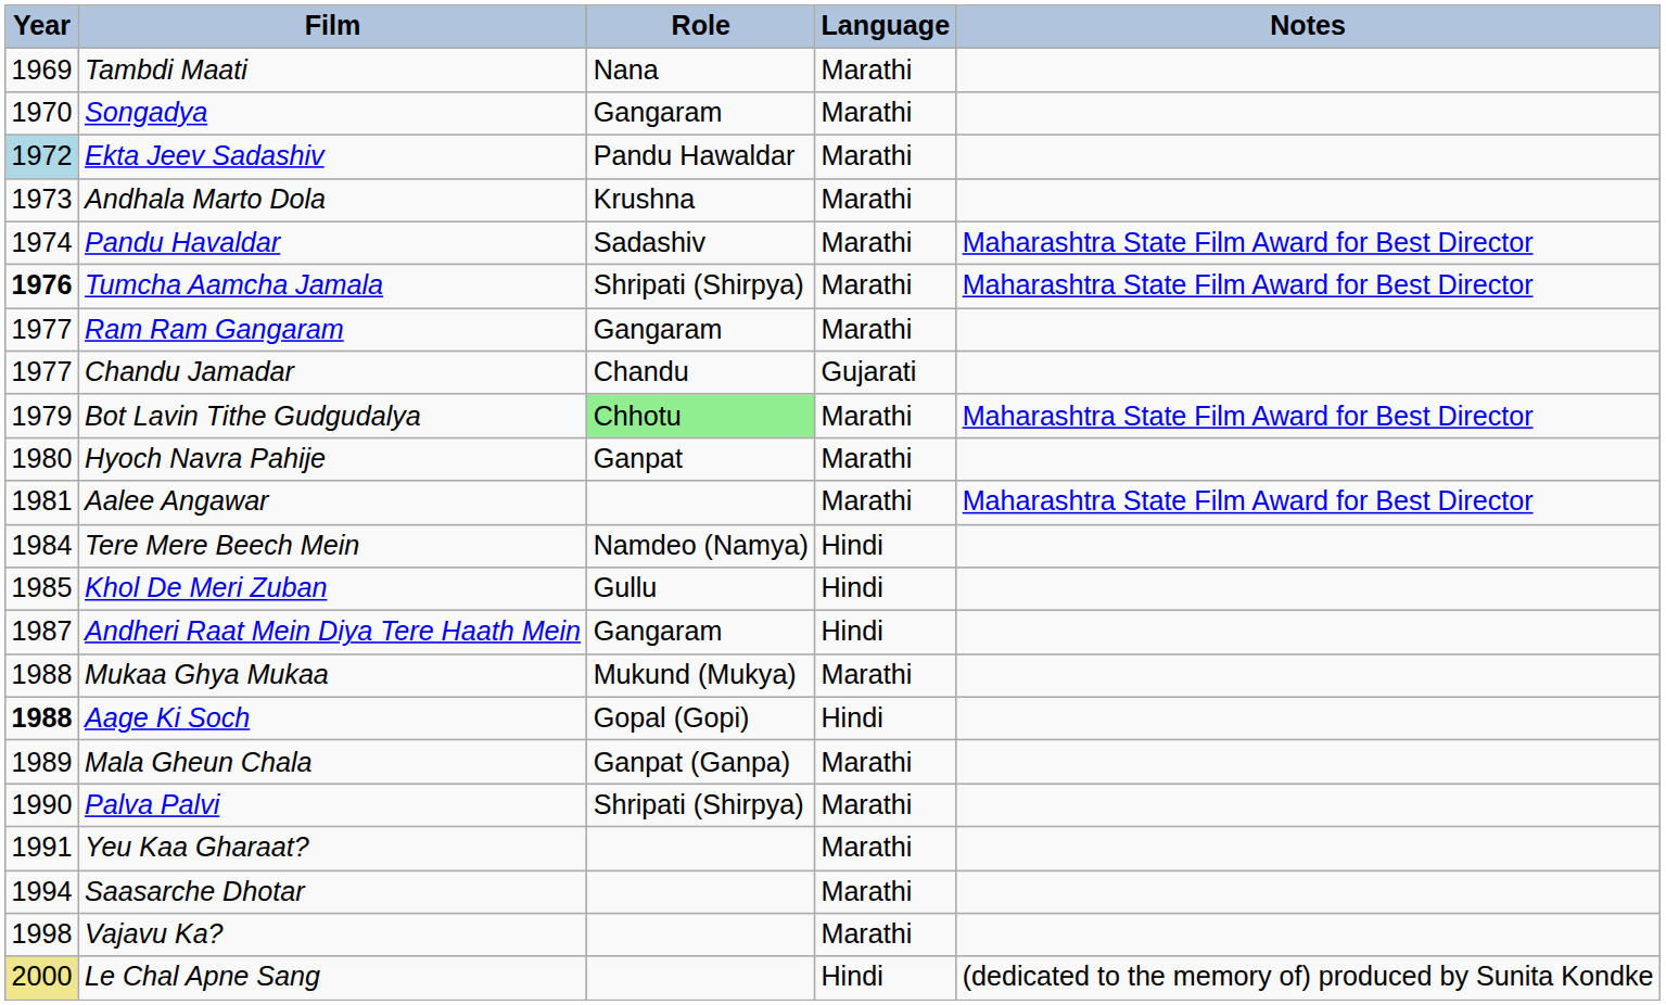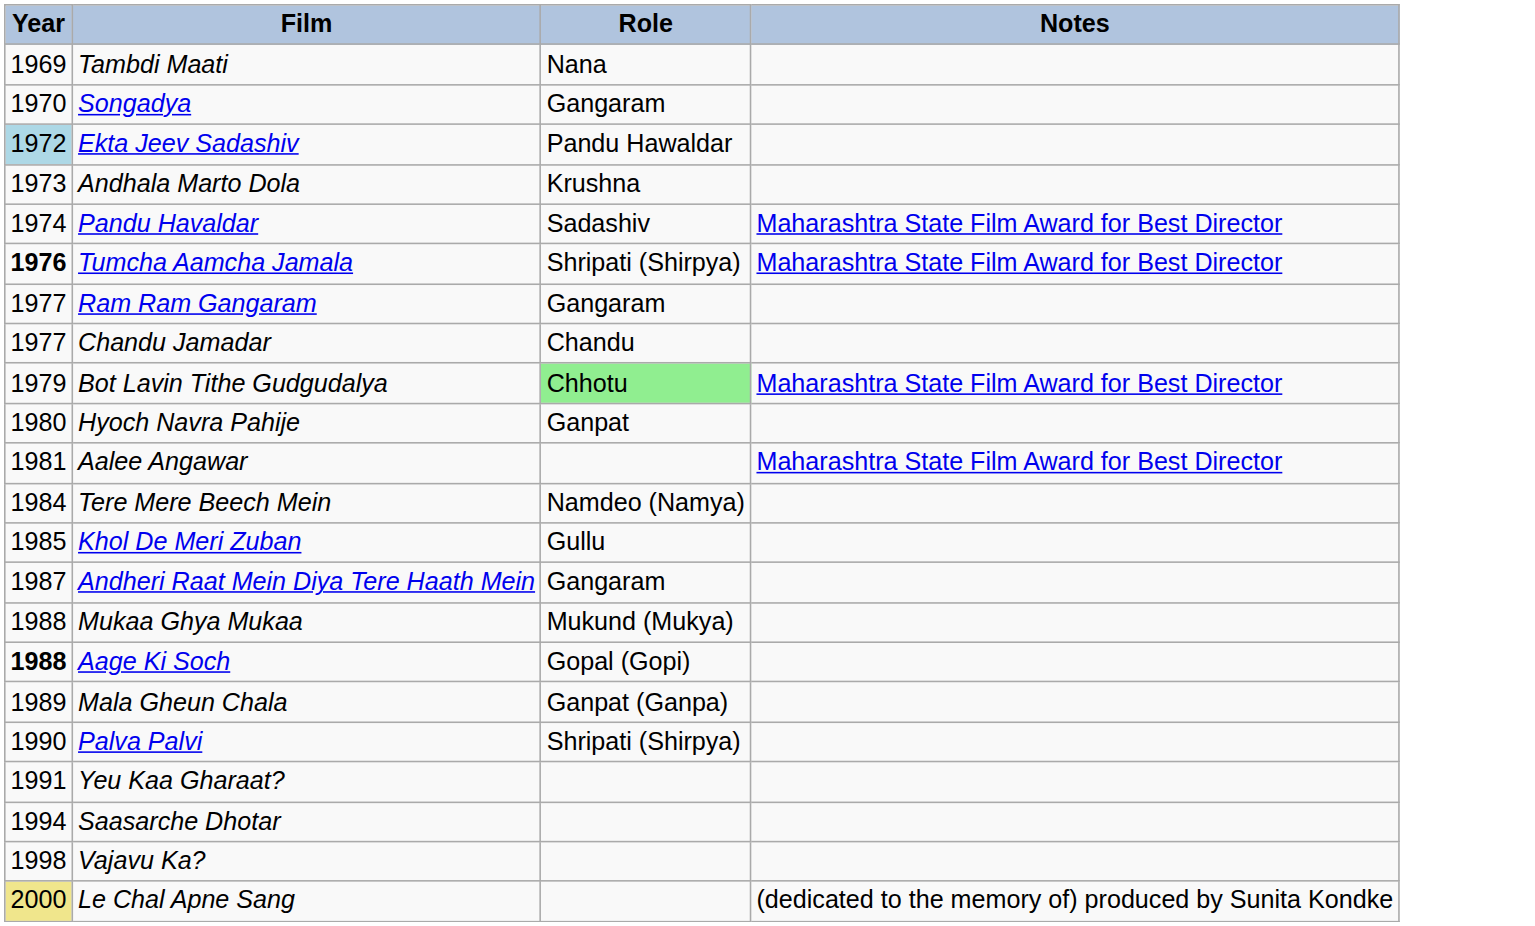 <table class="wikitable sortable">
 <tr>
 <th style=background:#B0C4DE;>Year</th>
 <th style=background:#B0C4DE;>Film</th>
 <th style=background:#B0C4DE;>Role</th>
-<th style=background:#B0C4DE;>Language</th>
 <th style=background:#B0C4DE;>Notes</th>
 </tr>
 <tr>
 <td>1969</td>
 <td><em>Tambdi Maati</em></td>
 <td>Nana</td>
-<td>Marathi</td>
 <td></td>
 </tr>
 <tr>
 <td>1970</td>
 <td><em><a href='#'>Songadya</a></em></td>
 <td>Gangaram</td>
-<td>Marathi</td>
 <td></td>
 </tr>
 <tr>
 <td style="background: lightblue;">1972</td>
 <td><em><a href='#'>Ekta Jeev Sadashiv</a></em></td>
 <td>Pandu Hawaldar</td>
-<td>Marathi</td>
 <td></td>
 </tr>
 <tr>
 <td>1973</td>
 <td><em>Andhala Marto Dola</em></td>
 <td>Krushna</td>
-<td>Marathi</td>
 <td></td>
 </tr>
 <tr>
 <td>1974</td>
 <td><em><a href='#'>Pandu Havaldar</a></em></td>
 <td>Sadashiv</td>
-<td>Marathi</td>
 <td><a href='#'>Maharashtra State Film Award for Best Director</a></td>
 </tr>
 <tr>
 <td><strong>1976</strong></td>
 <td><em><a href='#'>Tumcha Aamcha Jamala</a></em></td>
 <td>Shripati (Shirpya)</td>
-<td>Marathi</td>
 <td><a href='#'>Maharashtra State Film Award for Best Director</a></td>
 </tr>
 <tr>
 <td>1977</td>
 <td><em><a href='#'>Ram Ram Gangaram</a></em></td>
 <td>Gangaram</td>
-<td>Marathi</td>
 <td></td>
 </tr>
 <tr>
 <td>1977</td>
 <td><em>Chandu Jamadar</em></td>
 <td>Chandu</td>
-<td>Gujarati</td>
 <td></td>
 </tr>
 <tr>
 <td>1979</td>
 <td><em>Bot Lavin Tithe Gudgudalya</em></td>
 <td style="background: lightgreen;">Chhotu</td>
-<td>Marathi</td>
 <td><a href='#'>Maharashtra State Film Award for Best Director</a></td>
 </tr>
 <tr>
 <td>1980</td>
 <td><em>Hyoch Navra Pahije</em></td>
 <td>Ganpat</td>
-<td>Marathi</td>
 <td></td>
 </tr>
 <tr>
 <td>1981</td>
 <td><em>Aalee Angawar</em></td>
 <td></td>
-<td>Marathi</td>
 <td><a href='#'>Maharashtra State Film Award for Best Director</a></td>
 </tr>
 <tr>
 <td>1984</td>
 <td><em>Tere Mere Beech Mein</em></td>
 <td>Namdeo (Namya)</td>
-<td>Hindi</td>
 <td></td>
 </tr>
 <tr>
 <td>1985</td>
 <td><em><a href='#'>Khol De Meri Zuban</a></em></td>
 <td>Gullu</td>
-<td>Hindi</td>
 <td></td>
 </tr>
 <tr>
 <td>1987</td>
 <td><em><a href='#'>Andheri Raat Mein Diya Tere Haath Mein</a></em></td>
 <td>Gangaram</td>
-<td>Hindi</td>
 <td></td>
 </tr>
 <tr>
 <td>1988</td>
 <td><em>Mukaa Ghya Mukaa</em></td>
 <td>Mukund (Mukya)</td>
-<td>Marathi</td>
 <td></td>
 </tr>
 <tr>
 <td><strong>1988</strong></td>
 <td><em><a href='#'>Aage Ki Soch</a></em></td>
 <td>Gopal (Gopi)</td>
-<td>Hindi</td>
 <td></td>
 </tr>
 <tr>
 <td>1989</td>
 <td><em>Mala Gheun Chala</em></td>
 <td>Ganpat (Ganpa)</td>
-<td>Marathi</td>
 <td></td>
 </tr>
 <tr>
 <td>1990</td>
 <td><em><a href='#'>Palva Palvi</a></em></td>
 <td>Shripati (Shirpya)</td>
-<td>Marathi</td>
 <td></td>
 </tr>
 <tr>
 <td>1991</td>
 <td><em>Yeu Kaa Gharaat?</em></td>
 <td></td>
-<td>Marathi</td>
 <td></td>
 </tr>
 <tr>
 <td>1994</td>
 <td><em>Saasarche Dhotar</em></td>
 <td></td>
-<td>Marathi</td>
 <td></td>
 </tr>
 <tr>
 <td>1998</td>
 <td><em>Vajavu Ka?</em></td>
 <td></td>
-<td>Marathi</td>
 <td></td>
 </tr>
 <tr>
 <td style="background: khaki;">2000</td>
 <td><em>Le Chal Apne Sang</em></td>
 <td></td>
-<td>Hindi</td>
 <td>(dedicated to the memory of) produced by Sunita Kondke</td>
 </tr>
 </table>
